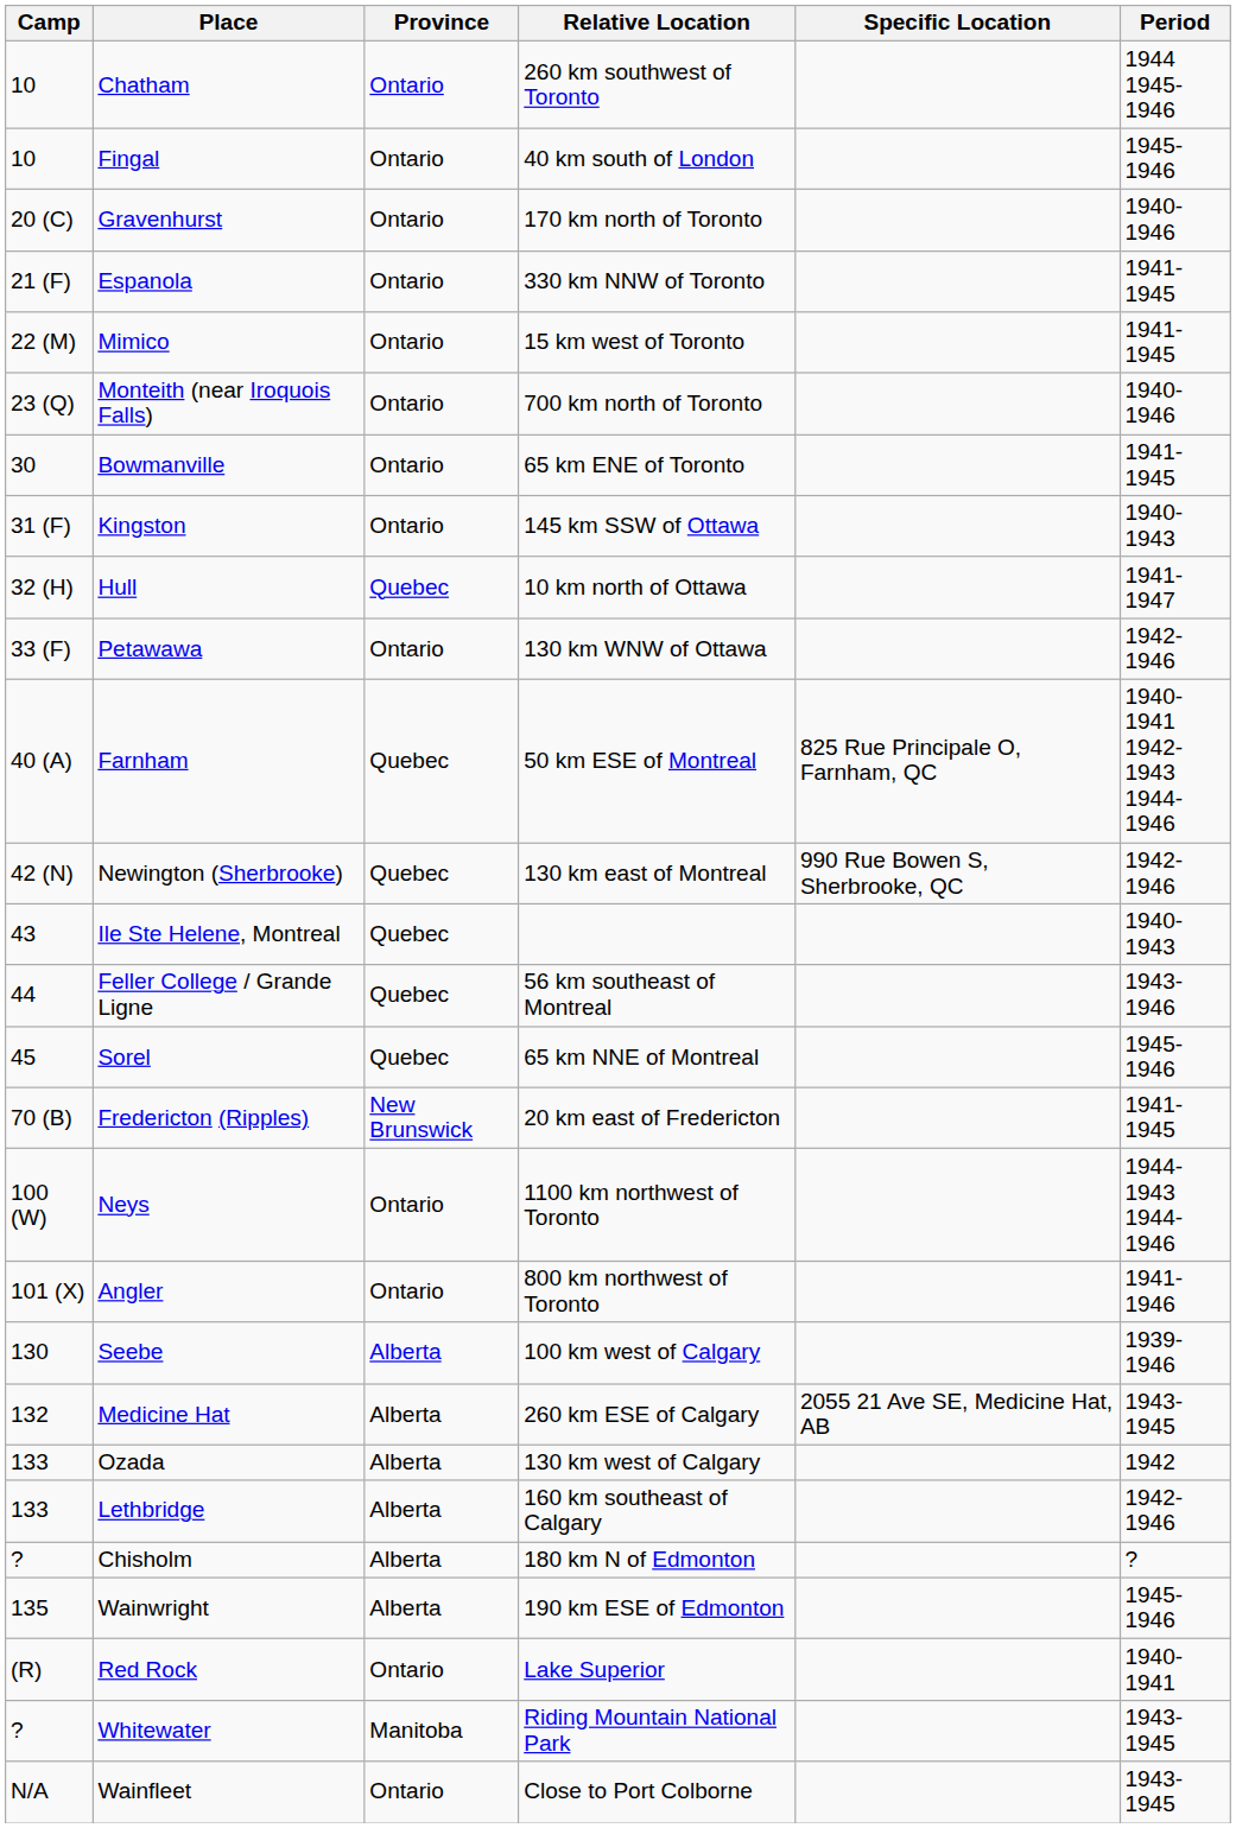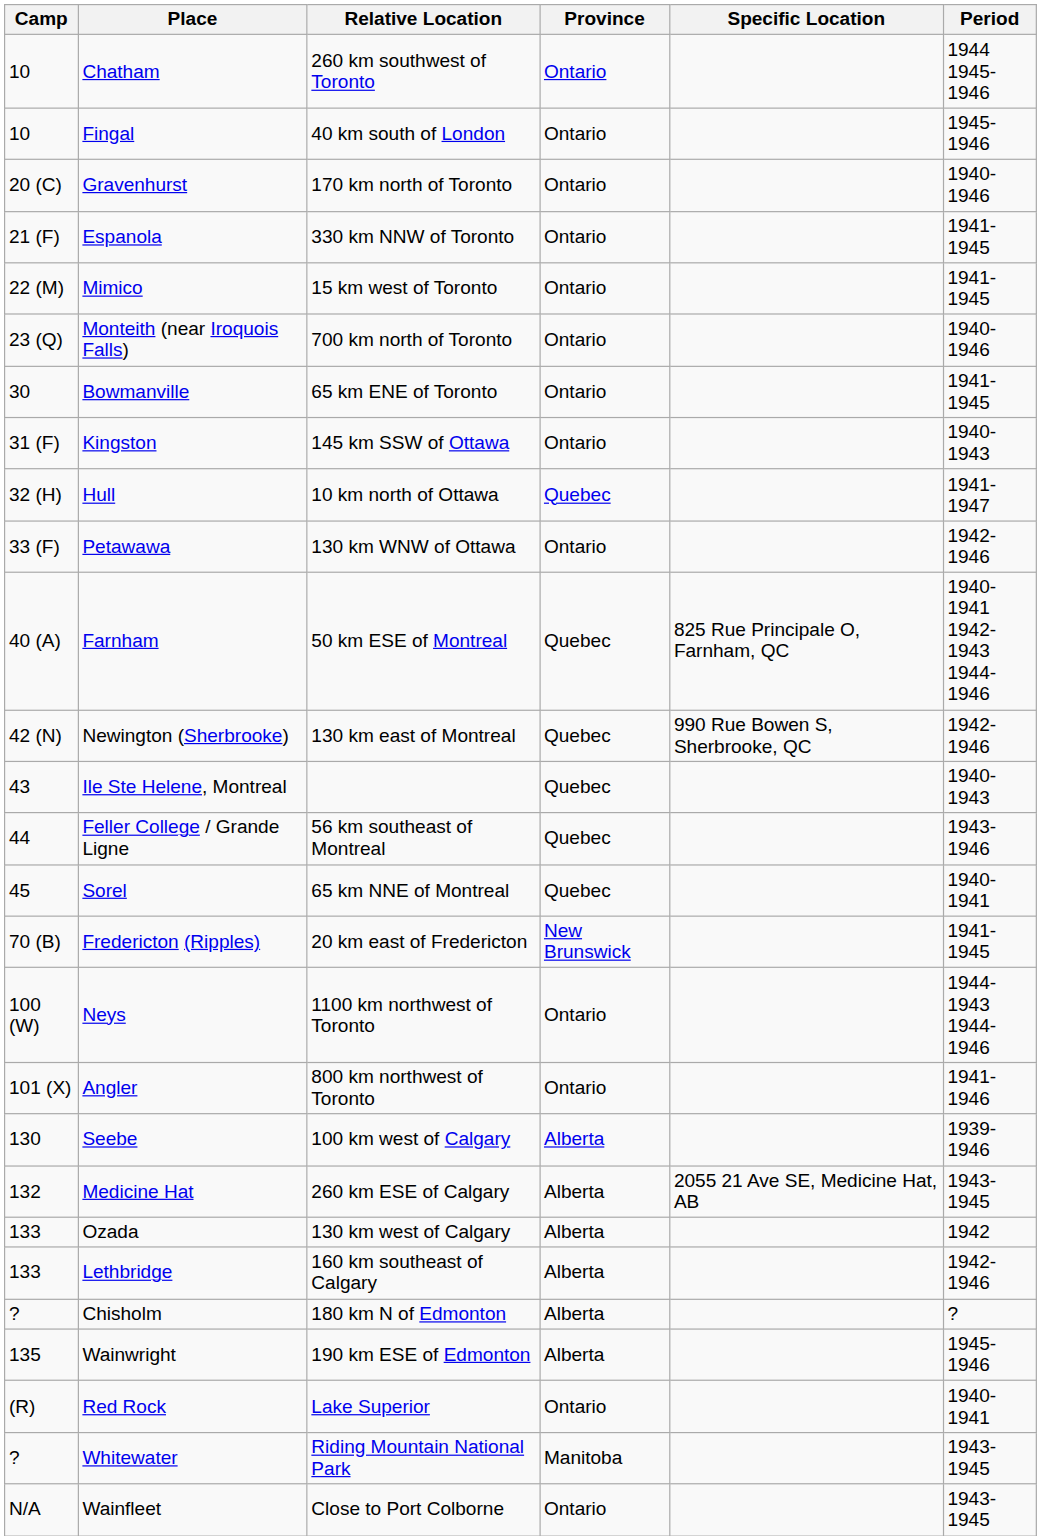 <table class="wikitable sortable sticky-header" style=text-align:left;>
 <tr>
 <th>Camp</th>
 <th>Place</th>
+<th>Relative Location</th>
 <th>Province</th>
-<th>Relative Location</th>
 <th>Specific Location</th>
 <th>Period</th>
 </tr>
 <tr>
 <td>10</td>
 <td><a href='#'>Chatham</a></td>
+<td>260 km southwest of <a href='#'>Toronto</a></td>
 <td><a href='#'>Ontario</a></td>
-<td>260 km southwest of <a href='#'>Toronto</a></td>
 <td></td>
 <td>1944<br>1945-1946</td>
 </tr>
 <tr>
 <td>10</td>
 <td><a href='#'>Fingal</a></td>
+<td>40 km south of <a href='#'>London</a></td>
 <td>Ontario</td>
-<td>40 km south of <a href='#'>London</a></td>
 <td></td>
 <td>1945-1946</td>
 </tr>
 <tr>
 <td>20 (C)</td>
 <td><a href='#'>Gravenhurst</a></td>
+<td>170 km north of Toronto</td>
 <td>Ontario</td>
-<td>170 km north of Toronto</td>
 <td></td>
 <td>1940-1946</td>
 </tr>
 <tr>
 <td>21 (F)</td>
 <td><a href='#'>Espanola</a></td>
+<td>330 km NNW of Toronto</td>
 <td>Ontario</td>
-<td>330 km NNW of Toronto</td>
 <td></td>
 <td>1941-1945</td>
 </tr>
 <tr>
 <td>22 (M)</td>
 <td><a href='#'>Mimico</a></td>
+<td>15 km west of Toronto</td>
 <td>Ontario</td>
-<td>15 km west of Toronto</td>
 <td></td>
 <td>1941-1945</td>
 </tr>
 <tr>
 <td>23 (Q)</td>
 <td><a href='#'>Monteith</a> (near <a href='#'>Iroquois Falls</a>)</td>
+<td>700 km north of Toronto</td>
 <td>Ontario</td>
-<td>700 km north of Toronto</td>
 <td></td>
 <td>1940-1946</td>
 </tr>
 <tr>
 <td>30</td>
 <td><a href='#'>Bowmanville</a></td>
+<td>65 km ENE of Toronto</td>
 <td>Ontario</td>
-<td>65 km ENE of Toronto</td>
 <td></td>
 <td>1941-1945</td>
 </tr>
 <tr>
 <td>31 (F)</td>
 <td><a href='#'>Kingston</a></td>
+<td>145 km SSW of <a href='#'>Ottawa</a></td>
 <td>Ontario</td>
-<td>145 km SSW of <a href='#'>Ottawa</a></td>
 <td></td>
 <td>1940-1943</td>
 </tr>
 <tr>
 <td>32 (H)</td>
 <td><a href='#'>Hull</a></td>
+<td>10 km north of Ottawa</td>
 <td><a href='#'>Quebec</a></td>
-<td>10 km north of Ottawa</td>
 <td></td>
 <td>1941-1947</td>
 </tr>
 <tr>
 <td>33 (F)</td>
 <td><a href='#'>Petawawa</a></td>
+<td>130 km WNW of Ottawa</td>
 <td>Ontario</td>
-<td>130 km WNW of Ottawa</td>
 <td></td>
 <td>1942-1946</td>
 </tr>
 <tr>
 <td>40 (A)</td>
 <td><a href='#'>Farnham</a></td>
+<td>50 km ESE of <a href='#'>Montreal</a></td>
 <td>Quebec</td>
-<td>50 km ESE of <a href='#'>Montreal</a></td>
 <td>825 Rue Principale O, Farnham, QC</td>
 <td>1940-1941<br>1942-1943<br>1944-1946</td>
 </tr>
 <tr>
 <td>42 (N)</td>
 <td>Newington (<a href='#'>Sherbrooke</a>)</td>
+<td>130 km east of Montreal</td>
 <td>Quebec</td>
-<td>130 km east of Montreal</td>
 <td>990 Rue Bowen S, Sherbrooke, QC </td>
 <td>1942-1946</td>
 </tr>
 <tr>
 <td>43</td>
 <td><a href='#'>Ile Ste Helene</a>, Montreal</td>
+<td></td>
 <td>Quebec</td>
-<td></td>
 <td></td>
 <td>1940-1943</td>
 </tr>
 <tr>
 <td>44</td>
 <td><a href='#'>Feller College</a> / Grande Ligne</td>
+<td>56 km southeast of Montreal</td>
 <td>Quebec</td>
-<td>56 km southeast of Montreal</td>
 <td></td>
 <td>1943-1946</td>
 </tr>
 <tr>
 <td>45</td>
 <td><a href='#'>Sorel</a></td>
+<td>65 km NNE of Montreal</td>
 <td>Quebec</td>
-<td>65 km NNE of Montreal</td>
 <td></td>
-<td>1945-1946</td>
+<td>1940-1941</td>
 </tr>
 <tr>
 <td>70 (B)</td>
 <td><a href='#'>Fredericton</a> <a href='#'>(Ripples)</a></td>
+<td>20 km east of Fredericton</td>
 <td><a href='#'>New Brunswick</a></td>
-<td>20 km east of Fredericton</td>
 <td></td>
 <td>1941-1945</td>
 </tr>
 <tr>
 <td>100 (W)</td>
 <td><a href='#'>Neys</a></td>
+<td>1100 km northwest of Toronto</td>
 <td>Ontario</td>
-<td>1100 km northwest of Toronto</td>
 <td></td>
 <td>1944-1943<br>1944-1946</td>
 </tr>
 <tr>
 <td>101 (X)</td>
 <td><a href='#'>Angler</a></td>
+<td>800 km northwest of Toronto</td>
 <td>Ontario</td>
-<td>800 km northwest of Toronto</td>
 <td></td>
 <td>1941-1946</td>
 </tr>
 <tr>
 <td>130</td>
 <td><a href='#'>Seebe</a></td>
+<td>100 km west of <a href='#'>Calgary</a></td>
 <td><a href='#'>Alberta</a></td>
-<td>100 km west of <a href='#'>Calgary</a></td>
 <td></td>
 <td>1939-1946</td>
 </tr>
 <tr>
 <td>132</td>
 <td><a href='#'>Medicine Hat</a></td>
+<td>260 km ESE of Calgary</td>
 <td>Alberta</td>
-<td>260 km ESE of Calgary</td>
 <td>2055 21 Ave SE, Medicine Hat, AB</td>
 <td>1943-1945</td>
 </tr>
 <tr>
 <td>133</td>
 <td>Ozada</td>
+<td>130 km west of Calgary</td>
 <td>Alberta</td>
-<td>130 km west of Calgary</td>
 <td></td>
 <td>1942</td>
 </tr>
 <tr>
 <td>133</td>
 <td><a href='#'>Lethbridge</a></td>
+<td>160 km southeast of Calgary</td>
 <td>Alberta</td>
-<td>160 km southeast of Calgary</td>
 <td></td>
 <td>1942-1946</td>
 </tr>
 <tr>
 <td>?</td>
 <td>Chisholm</td>
+<td>180 km N of <a href='#'>Edmonton</a></td>
 <td>Alberta</td>
-<td>180 km N of <a href='#'>Edmonton</a></td>
 <td></td>
 <td>?</td>
 </tr>
 <tr ->
 <td>135</td>
 <td>Wainwright</td>
+<td>190 km ESE of <a href='#'>Edmonton</a></td>
 <td>Alberta</td>
-<td>190 km ESE of <a href='#'>Edmonton</a></td>
 <td></td>
 <td>1945-1946</td>
 </tr>
 <tr>
 <td>(R)</td>
 <td><a href='#'>Red Rock</a></td>
+<td><a href='#'>Lake Superior</a></td>
 <td>Ontario</td>
-<td><a href='#'>Lake Superior</a></td>
 <td></td>
 <td>1940-1941</td>
 </tr>
 <tr>
 <td>?</td>
 <td><a href='#'>Whitewater</a></td>
+<td><a href='#'>Riding Mountain National Park</a></td>
 <td>Manitoba</td>
-<td><a href='#'>Riding Mountain National Park</a></td>
 <td></td>
 <td>1943-1945</td>
 </tr>
 <tr>
 <td>N/A</td>
 <td>Wainfleet</td>
+<td>Close to Port Colborne</td>
 <td>Ontario</td>
-<td>Close to Port Colborne</td>
 <td></td>
 <td>1943-1945</td>
 </tr>
 </table>
